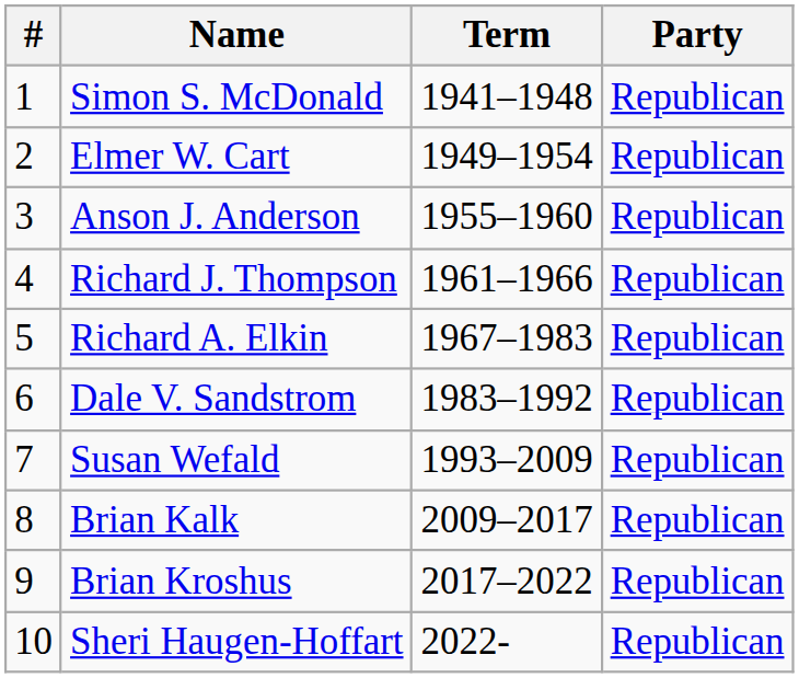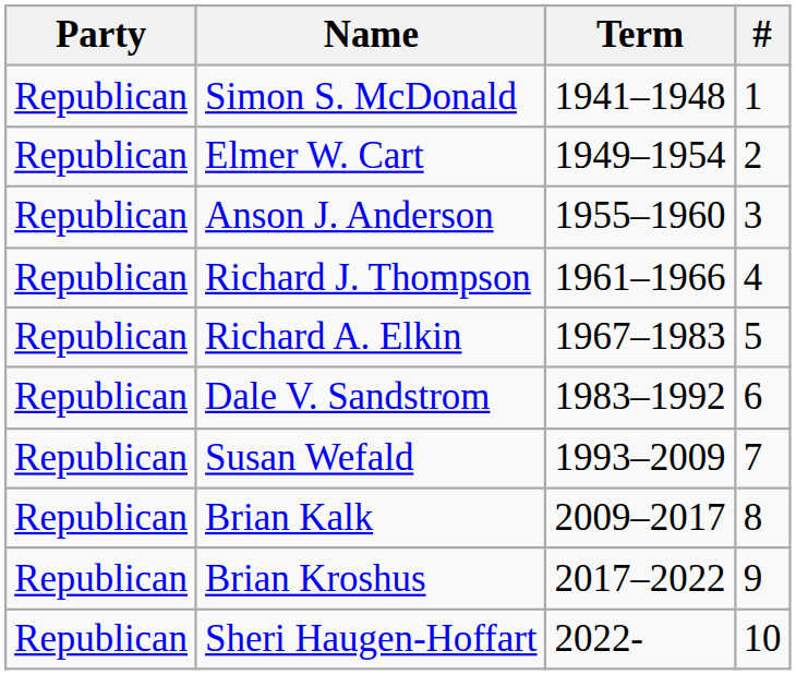 <table class=wikitable>
 <tr>
-<th>#</th>
+<th>Party</th>
 <th>Name</th>
 <th>Term</th>
-<th>Party</th>
+<th>#</th>
 </tr>
 <tr>
-<td>1</td>
+<td><a href='#'>Republican</a></td>
 <td><a href='#'>Simon S. McDonald</a></td>
 <td>1941–1948</td>
-<td><a href='#'>Republican</a></td>
+<td>1</td>
 </tr>
 <tr>
-<td>2</td>
+<td><a href='#'>Republican</a></td>
 <td><a href='#'>Elmer W. Cart</a></td>
 <td>1949–1954</td>
-<td><a href='#'>Republican</a></td>
+<td>2</td>
 </tr>
 <tr>
-<td>3</td>
+<td><a href='#'>Republican</a></td>
 <td><a href='#'>Anson J. Anderson</a></td>
 <td>1955–1960</td>
-<td><a href='#'>Republican</a></td>
+<td>3</td>
 </tr>
 <tr>
-<td>4</td>
+<td><a href='#'>Republican</a></td>
 <td><a href='#'>Richard J. Thompson</a></td>
 <td>1961–1966</td>
-<td><a href='#'>Republican</a></td>
+<td>4</td>
 </tr>
 <tr>
-<td>5</td>
+<td><a href='#'>Republican</a></td>
 <td><a href='#'>Richard A. Elkin</a></td>
 <td>1967–1983</td>
-<td><a href='#'>Republican</a></td>
+<td>5</td>
 </tr>
 <tr>
-<td>6</td>
+<td><a href='#'>Republican</a></td>
 <td><a href='#'>Dale V. Sandstrom</a></td>
 <td>1983–1992</td>
-<td><a href='#'>Republican</a></td>
+<td>6</td>
 </tr>
 <tr>
-<td>7</td>
+<td><a href='#'>Republican</a></td>
 <td><a href='#'>Susan Wefald</a></td>
 <td>1993–2009</td>
-<td><a href='#'>Republican</a></td>
+<td>7</td>
 </tr>
 <tr>
-<td>8</td>
+<td><a href='#'>Republican</a></td>
 <td><a href='#'>Brian Kalk</a></td>
 <td>2009–2017</td>
-<td><a href='#'>Republican</a></td>
+<td>8</td>
 </tr>
 <tr>
-<td>9</td>
+<td><a href='#'>Republican</a></td>
 <td><a href='#'>Brian Kroshus</a></td>
 <td>2017–2022</td>
-<td><a href='#'>Republican</a></td>
+<td>9</td>
 </tr>
 <tr>
-<td>10</td>
+<td><a href='#'>Republican</a></td>
 <td><a href='#'>Sheri Haugen-Hoffart</a></td>
 <td>2022-</td>
-<td><a href='#'>Republican</a></td>
+<td>10</td>
 </tr>
 </table>
